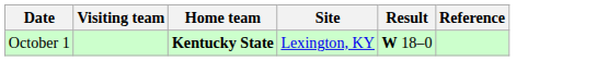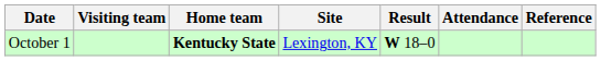 <table class="wikitable" style="font-size:95%;">
 <tr>
 <th>Date</th>
 <th>Visiting team</th>
 <th>Home team</th>
 <th>Site</th>
 <th>Result</th>
+<th>Attendance</th>
 <th class="unsortable">Reference</th>
 </tr>
 <tr bgcolor=ccffcc>
 <td>October 1</td>
 <td></td>
 <td><strong>Kentucky State</strong></td>
 <td><a href='#'>Lexington, KY</a></td>
 <td><strong>W</strong> 18–0</td>
 <td></td>
+<td></td>
 </tr>
 </table>
